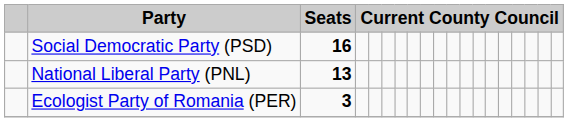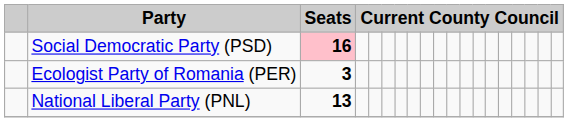 <table class="wikitable">
 <tr>
 <th style="background:#ccc">   </th>
 <th style="background:#ccc">Party</th>
 <th style="background:#ccc">Seats</th>
 <th style="background:#ccc" colspan="16">Current County Council</th>
 </tr>
 <tr>
 <td>  </td>
 <td><a href='#'>Social Democratic Party</a> (PSD)</td>
-<td style="text-align: right"><strong>16</strong></td>
+<td style="background: pink; text-align: right"><strong>16</strong></td>
 <td>  </td>
 <td>  </td>
 <td>  </td>
 <td>  </td>
 <td>  </td>
 <td>  </td>
 <td>  </td>
 <td>  </td>
 <td>  </td>
 <td>  </td>
 <td>  </td>
 <td>  </td>
 <td>  </td>
 <td>  </td>
 <td>  </td>
 <td>  </td>
+</tr>
+<tr>
+<td>  </td>
+<td><a href='#'>Ecologist Party of Romania</a> (PER)</td>
+<td style="text-align: right"><strong>3</strong></td>
+<td>  </td>
+<td>  </td>
+<td>  </td>
+<td> </td>
+<td> </td>
+<td> </td>
+<td> </td>
+<td> </td>
+<td> </td>
+<td> </td>
+<td> </td>
+<td> </td>
+<td> </td>
+<td> </td>
+<td> </td>
+<td> </td>
 </tr>
 <tr>
 <td>  </td>
 <td><a href='#'>National Liberal Party</a> (PNL)</td>
 <td style="text-align: right"><strong>13</strong></td>
 <td>  </td>
 <td>  </td>
 <td>  </td>
 <td>  </td>
 <td>  </td>
 <td>  </td>
 <td>  </td>
 <td>  </td>
 <td>  </td>
 <td>  </td>
 <td>  </td>
 <td>  </td>
 <td>  </td>
 <td> </td>
 <td> </td>
 <td> </td>
 </tr>
 <tr>
-<td>  </td>
-<td><a href='#'>Ecologist Party of Romania</a> (PER)</td>
-<td style="text-align: right"><strong>3</strong></td>
-<td>  </td>
-<td>  </td>
-<td>  </td>
-<td> </td>
-<td> </td>
-<td> </td>
-<td> </td>
-<td> </td>
-<td> </td>
-<td> </td>
-<td> </td>
-<td> </td>
-<td> </td>
-<td> </td>
-<td> </td>
-<td> </td>
-</tr>
-<tr>
 </tr>
 </table>
